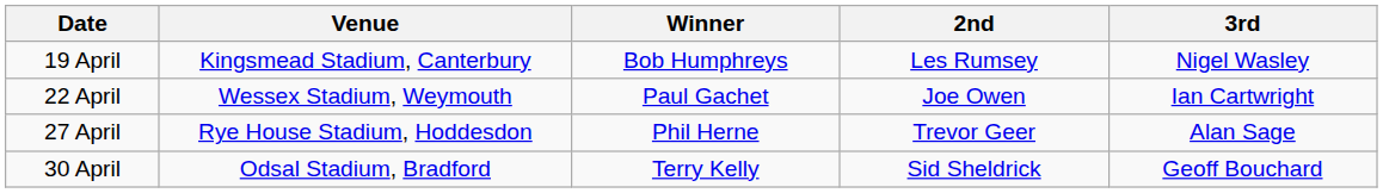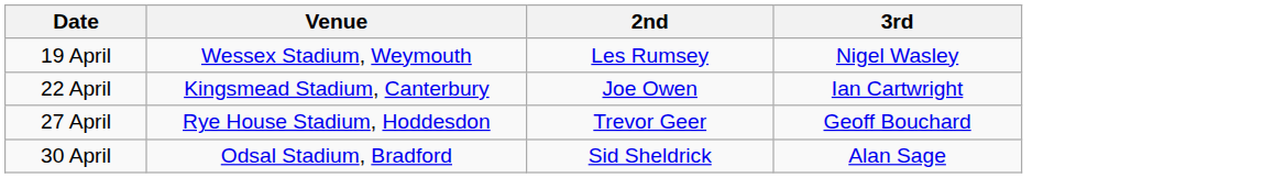 <table class="wikitable" style="text-align:center">
 <tr>
 <th width=100>Date</th>
 <th width=280>Venue</th>
-<th width=180>Winner</th>
 <th width=180>2nd</th>
 <th width=180>3rd</th>
 </tr>
 <tr>
 <td align=center>19 April</td>
-<td><a href='#'>Kingsmead Stadium</a>, <a href='#'>Canterbury</a></td>
-<td><a href='#'>Bob Humphreys</a></td>
+<td><a href='#'>Wessex Stadium</a>, <a href='#'>Weymouth</a></td>
 <td><a href='#'>Les Rumsey</a></td>
 <td><a href='#'>Nigel Wasley</a></td>
 </tr>
 <tr>
 <td align=center>22 April</td>
-<td><a href='#'>Wessex Stadium</a>, <a href='#'>Weymouth</a></td>
-<td><a href='#'>Paul Gachet</a></td>
+<td><a href='#'>Kingsmead Stadium</a>, <a href='#'>Canterbury</a></td>
 <td><a href='#'>Joe Owen</a></td>
 <td><a href='#'>Ian Cartwright</a></td>
 </tr>
 <tr>
 <td align=center>27 April</td>
 <td><a href='#'>Rye House Stadium</a>, <a href='#'>Hoddesdon</a></td>
-<td><a href='#'>Phil Herne</a></td>
 <td><a href='#'>Trevor Geer</a></td>
-<td><a href='#'>Alan Sage</a></td>
+<td><a href='#'>Geoff Bouchard</a></td>
 </tr>
 <tr>
 <td align=center>30 April</td>
 <td><a href='#'>Odsal Stadium</a>, <a href='#'>Bradford</a></td>
-<td><a href='#'>Terry Kelly</a></td>
 <td><a href='#'>Sid Sheldrick</a></td>
-<td><a href='#'>Geoff Bouchard</a></td>
+<td><a href='#'>Alan Sage</a></td>
 </tr>
 </table>
